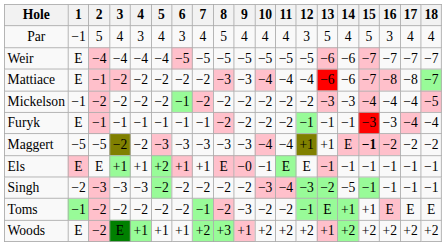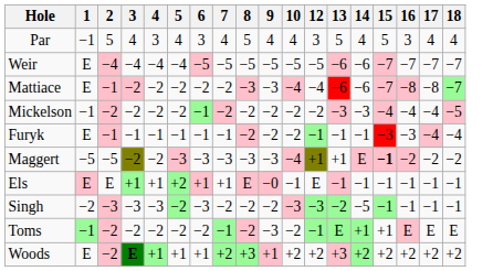 <table class="wikitable" style="text-align:center">
 <tr>
 <th>Hole</th>
 <th> 1 </th>
 <th> 2 </th>
 <th> 3 </th>
 <th> 4 </th>
 <th> 5 </th>
 <th> 6 </th>
 <th> 7 </th>
 <th> 8 </th>
 <th> 9 </th>
 <th>10</th>
-<th>11</th>
 <th>12</th>
 <th>13</th>
 <th>14</th>
 <th>15</th>
 <th>16</th>
 <th>17</th>
 <th>18</th>
 </tr>
 <tr>
 <td>Par</td>
 <td>−1</td>
 <td>5</td>
 <td>4</td>
 <td>3</td>
 <td>4</td>
 <td>3</td>
 <td>4</td>
 <td>5</td>
 <td>4</td>
 <td>4</td>
-<td>4</td>
 <td>3</td>
 <td>5</td>
 <td>4</td>
 <td>5</td>
 <td>3</td>
 <td>4</td>
 <td>4</td>
 </tr>
 <tr>
 <td align=left> Weir</td>
 <td>E</td>
 <td style="background: Pink;">−4</td>
 <td>−4</td>
 <td>−4</td>
 <td>−4</td>
 <td style="background: Pink;">−5</td>
-<td>−5</td>
 <td>−5</td>
 <td>−5</td>
 <td>−5</td>
 <td>−5</td>
 <td>−5</td>
 <td style="background: Pink;">−6</td>
 <td>−6</td>
 <td style="background: Pink;">−7</td>
 <td>−7</td>
 <td>−7</td>
 <td>−7</td>
 </tr>
 <tr>
 <td align=left> Mattiace</td>
 <td>E</td>
 <td style="background: Pink;">−1</td>
 <td style="background: Pink;">−2</td>
 <td>−2</td>
 <td>−2</td>
 <td>−2</td>
 <td>−2</td>
 <td style="background: Pink;">−3</td>
 <td>−3</td>
 <td style="background: Pink;">−4</td>
 <td>−4</td>
-<td>−4</td>
 <td style="background: Red;">−6</td>
 <td>−6</td>
 <td style="background: Pink;">−7</td>
 <td style="background: Pink;">−8</td>
 <td>−8</td>
 <td style="background: PaleGreen;">−7</td>
 </tr>
 <tr>
 <td align=left> Mickelson</td>
 <td>−1</td>
 <td style="background: Pink;">−2</td>
 <td>−2</td>
 <td>−2</td>
 <td>−2</td>
 <td style="background: PaleGreen;">−1</td>
 <td style="background: Pink;">−2</td>
-<td>−2</td>
 <td>−2</td>
 <td>−2</td>
 <td>−2</td>
 <td>−2</td>
 <td style="background: Pink;">−3</td>
 <td>−3</td>
 <td style="background: Pink;">−4</td>
 <td>−4</td>
 <td>−4</td>
 <td style="background: Pink;">−5</td>
 </tr>
 <tr>
 <td align=left> Furyk</td>
 <td>E</td>
 <td style="background: Pink;">−1</td>
 <td>−1</td>
 <td>−1</td>
 <td>−1</td>
 <td>−1</td>
 <td>−1</td>
 <td style="background: Pink;">−2</td>
 <td>−2</td>
 <td>−2</td>
-<td>−2</td>
 <td style="background: PaleGreen;">−1</td>
 <td>−1</td>
 <td>−1</td>
 <td style="background: Red;">−3</td>
 <td>−3</td>
 <td style="background: Pink;">−4</td>
 <td>−4</td>
 </tr>
 <tr>
 <td align=left> Maggert</td>
 <td>−5</td>
 <td>−5</td>
 <td style="background: Olive;">−2</td>
 <td>−2</td>
 <td style="background: Pink;">−3</td>
 <td>−3</td>
 <td>−3</td>
 <td>−3</td>
 <td>−3</td>
 <td style="background: Pink;">−4</td>
-<td>−4</td>
 <td style="background: Olive;">+1</td>
 <td>+1</td>
 <td style="background: Pink;">E</td>
 <td style="background: Pink;"><strong>−1</strong></td>
 <td style="background: Pink;">−2</td>
 <td>−2</td>
 <td>−2</td>
 </tr>
 <tr>
 <td align=left> Els</td>
 <td style="background: Pink;">E</td>
 <td>E</td>
 <td style="background: PaleGreen;">+1</td>
 <td>+1</td>
 <td style="background: PaleGreen;">+2</td>
 <td style="background: Pink;">+1</td>
 <td>+1</td>
 <td style="background: Pink;">E</td>
 <td style="background: Pink;">−0</td>
 <td>−1</td>
-<td style="background: PaleGreen;">E</td>
 <td>E</td>
 <td style="background: Pink;">−1</td>
 <td>−1</td>
 <td>−1</td>
 <td>−1</td>
 <td>−1</td>
 <td>−1</td>
 </tr>
 <tr>
 <td align=left> Singh</td>
 <td>−2</td>
 <td style="background: Pink;">−3</td>
 <td>−3</td>
 <td>−3</td>
 <td style="background: PaleGreen;">−2</td>
-<td>−2</td>
+<td>−3</td>
 <td>−2</td>
 <td>−2</td>
 <td>−2</td>
 <td style="background: Pink;">−3</td>
-<td style="background: Pink;">−4</td>
 <td style="background: PaleGreen;">−3</td>
 <td style="background: PaleGreen;">−2</td>
 <td>−5</td>
 <td style="background: PaleGreen;">−1</td>
 <td>−1</td>
 <td>−1</td>
 <td>−1</td>
 </tr>
 <tr>
 <td align=left> Toms</td>
 <td style="background: PaleGreen;">−1</td>
 <td style="background: Pink;">−2</td>
 <td>−2</td>
 <td>−2</td>
 <td>−2</td>
 <td>−2</td>
 <td style="background: PaleGreen;">−1</td>
 <td style="background: Pink;">−2</td>
 <td>−3</td>
 <td>−2</td>
-<td>−2</td>
 <td style="background: PaleGreen;">−1</td>
 <td style="background: PaleGreen;">E</td>
 <td style="background: PaleGreen;">+1</td>
 <td>+1</td>
 <td style="background: Pink;">E</td>
 <td>E</td>
 <td>E</td>
 </tr>
 <tr>
 <td align=left> Woods</td>
 <td>E</td>
 <td style="background: Pink;">−2</td>
-<td style="background: Green;">E</td>
+<td style="background: Green;"><strong>E</strong></td>
 <td style="background: PaleGreen;">+1</td>
 <td>+1</td>
 <td>+1</td>
 <td style="background: PaleGreen;">+2</td>
 <td style="background: PaleGreen;">+3</td>
 <td style="background: Pink;">+1</td>
 <td>+2</td>
 <td>+2</td>
-<td>+2</td>
-<td style="background: Pink;">+1</td>
+<td style="background: Pink;">+3</td>
 <td style="background: PaleGreen;">+2</td>
 <td>+2</td>
 <td>+2</td>
 <td>+2</td>
 <td>+2</td>
 </tr>
 </table>
